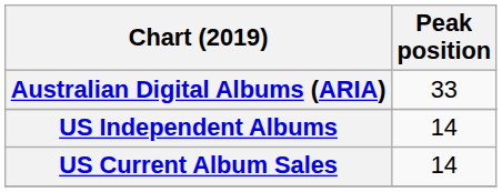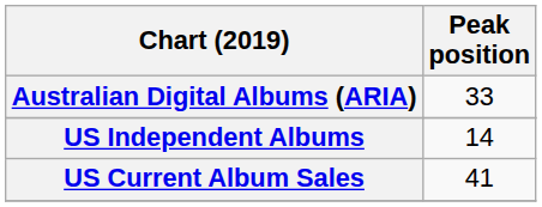 <table class="wikitable sortable plainrowheaders" style="text-align:center">
 <tr>
 <th scope="col">Chart (2019)</th>
 <th scope="col">Peak<br>position</th>
 </tr>
 <tr>
 <th scope="row"><a href='#'>Australian Digital Albums</a> (<a href='#'>ARIA</a>)</th>
 <td>33</td>
 </tr>
 <tr>
 </tr>
 <tr>
 </tr>
 <tr>
 </tr>
 <tr>
 </tr>
 <tr>
 <th scope="row"><a href='#'>US Independent Albums</a></th>
 <td>14</td>
 </tr>
 <tr>
 <th scope="row"><a href='#'>US Current Album Sales</a></th>
-<td>14</td>
+<td>41</td>
 </tr>
 <tr>
 </tr>
 </table>
